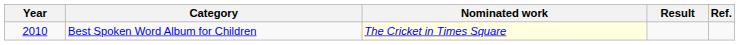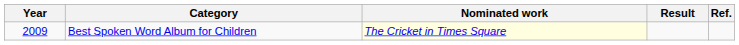 <table class="wikitable plainrowheaders">
 <tr>
 <th scope="col" style="width:5em;">Year</th>
 <th scope="col" style="width:26em;">Category</th>
 <th scope="col" style="width:25em;">Nominated work</th>
 <th scope="col" style="width:5em;">Result</th>
 <th>Ref.</th>
 </tr>
 <tr>
-<td style="text-align:center;"><a href='#'>2010</a></td>
+<td style="text-align:center;"><a href='#'>2009</a></td>
 <td><a href='#'>Best Spoken Word Album for Children</a></td>
 <td style="background: lightyellow;"><em><a href='#'>The Cricket in Times Square</a></em></td>
 <td></td>
 <td></td>
 </tr>
 </table>
